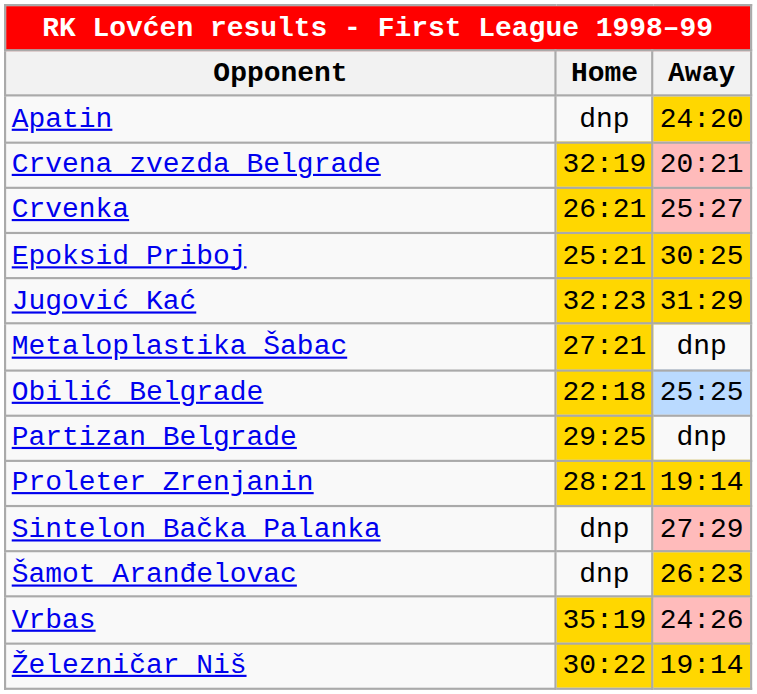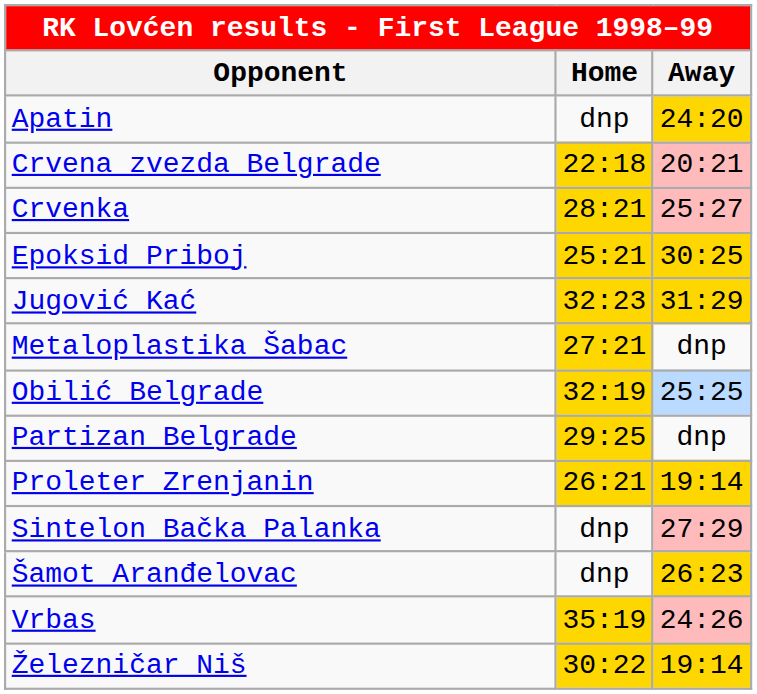 <table class="wikitable" style="text-align:center">
 <tr>
 <th colspan=10 style="background:red;color:white;">RK Lovćen results - First League 1998–99</th>
 </tr>
 <tr>
 <th width=250>Opponent</th>
 <th>Home</th>
 <th>Away</th>
 </tr>
 <tr>
 <td align=left><a href='#'>Apatin</a></td>
 <td>dnp</td>
 <td style="background:gold">24:20</td>
 </tr>
 <tr>
 <td align=left><a href='#'>Crvena zvezda Belgrade</a></td>
-<td style="background:gold">32:19</td>
+<td style="background:gold">22:18</td>
 <td style="background:#ffbbbb;">20:21</td>
 </tr>
 <tr>
 <td align=left><a href='#'>Crvenka</a></td>
-<td style="background:gold">26:21</td>
+<td style="background:gold">28:21</td>
 <td style="background:#ffbbbb;">25:27</td>
 </tr>
 <tr>
 <td align=left><a href='#'>Epoksid Priboj</a></td>
 <td style="background:gold">25:21</td>
 <td style="background:gold">30:25</td>
 </tr>
 <tr>
 <td align=left><a href='#'>Jugović Kać</a></td>
 <td style="background:gold">32:23</td>
 <td style="background:gold">31:29</td>
 </tr>
 <tr>
 <td align=left><a href='#'>Metaloplastika Šabac</a></td>
 <td style="background:gold">27:21</td>
 <td>dnp</td>
 </tr>
 <tr>
 <td align=left><a href='#'>Obilić Belgrade</a></td>
-<td style="background:gold">22:18</td>
+<td style="background:gold">32:19</td>
 <td style="background:#badaff">25:25</td>
 </tr>
 <tr>
 <td align=left><a href='#'>Partizan Belgrade</a></td>
 <td style="background:gold">29:25</td>
 <td>dnp</td>
 </tr>
 <tr>
 <td align=left><a href='#'>Proleter Zrenjanin</a></td>
-<td style="background:gold">28:21</td>
+<td style="background:gold">26:21</td>
 <td style="background:gold">19:14</td>
 </tr>
 <tr>
 <td align=left><a href='#'>Sintelon Bačka Palanka</a></td>
 <td>dnp</td>
 <td style="background:#ffbbbb;">27:29</td>
 </tr>
 <tr>
 <td align=left><a href='#'>Šamot Aranđelovac</a></td>
 <td>dnp</td>
 <td style="background:gold">26:23</td>
 </tr>
 <tr>
 <td align=left><a href='#'>Vrbas</a></td>
 <td style="background:gold">35:19</td>
 <td style="background:#ffbbbb;">24:26</td>
 </tr>
 <tr>
 <td align=left><a href='#'>Železničar Niš</a></td>
 <td style="background:gold">30:22</td>
 <td style="background:gold">19:14</td>
 </tr>
 </table>
